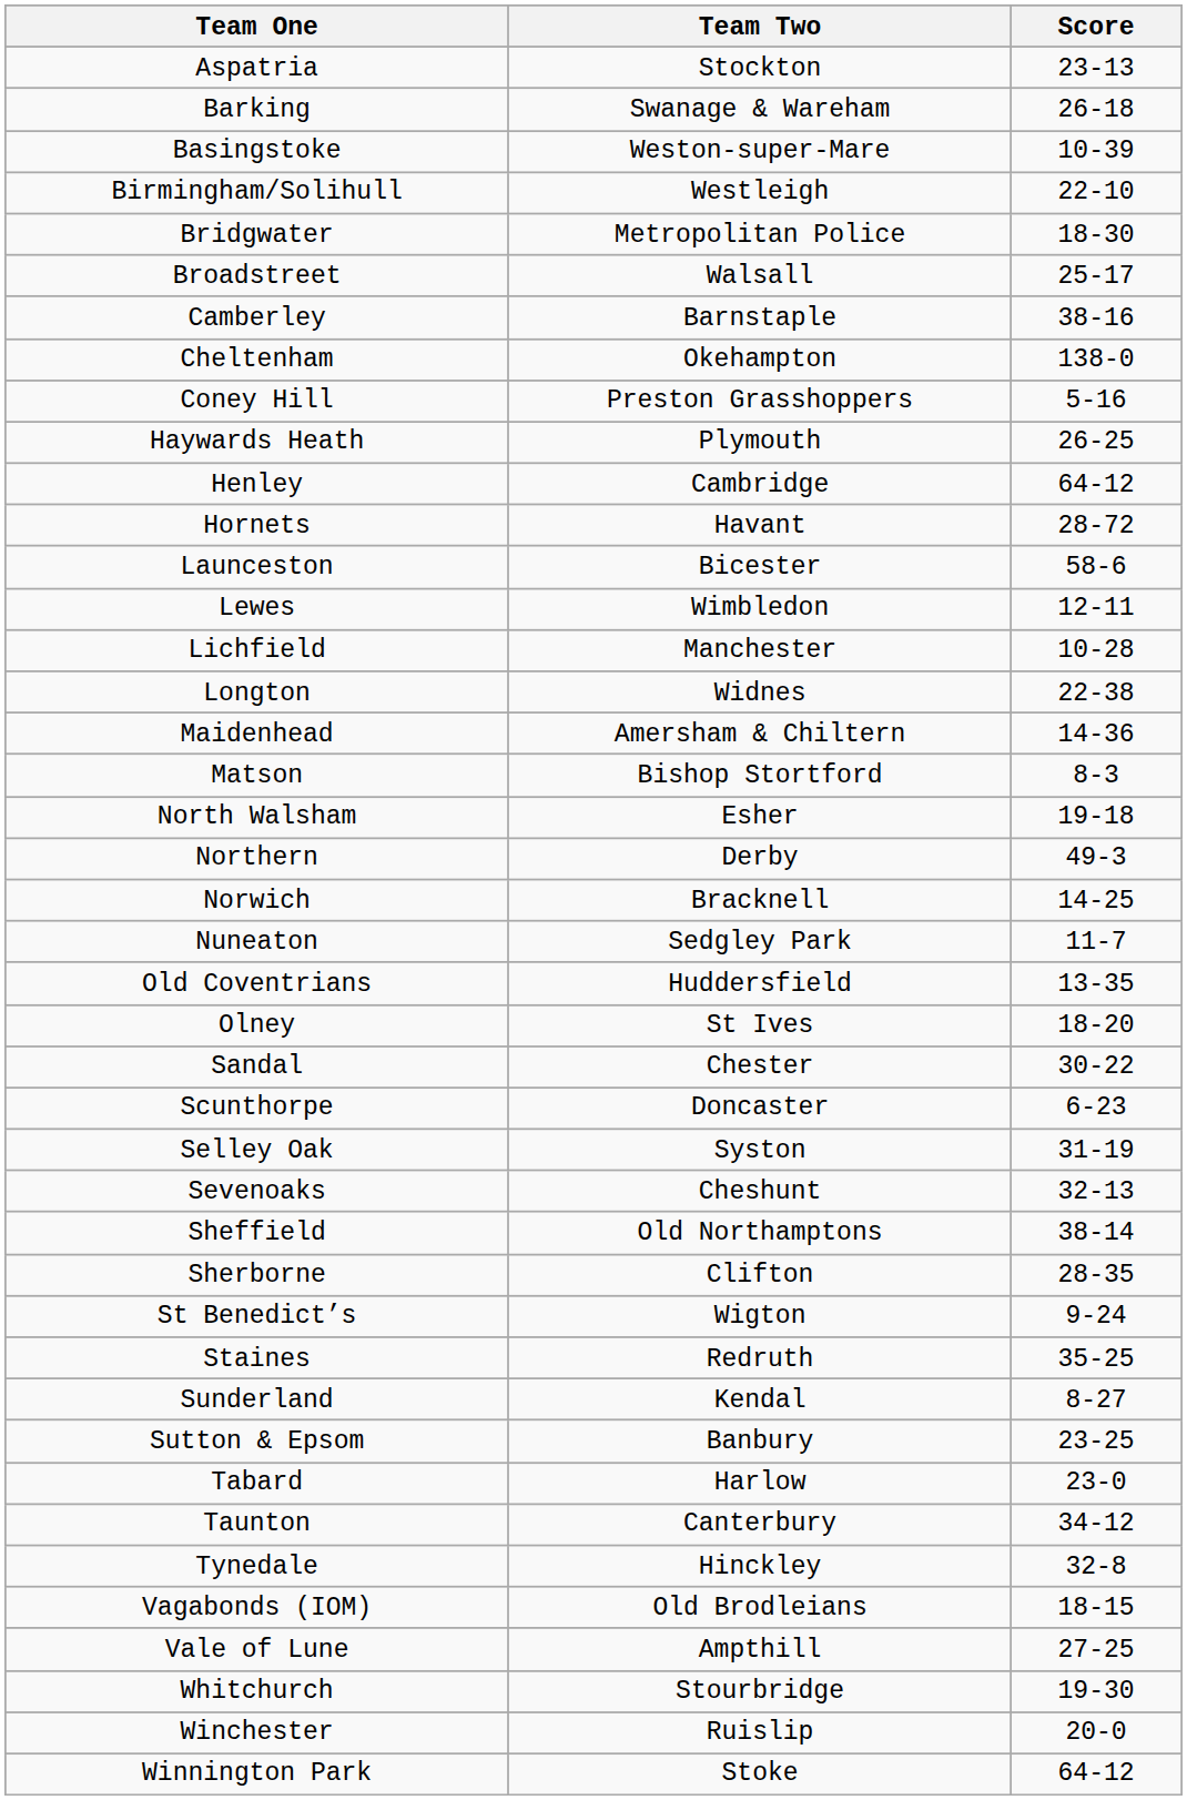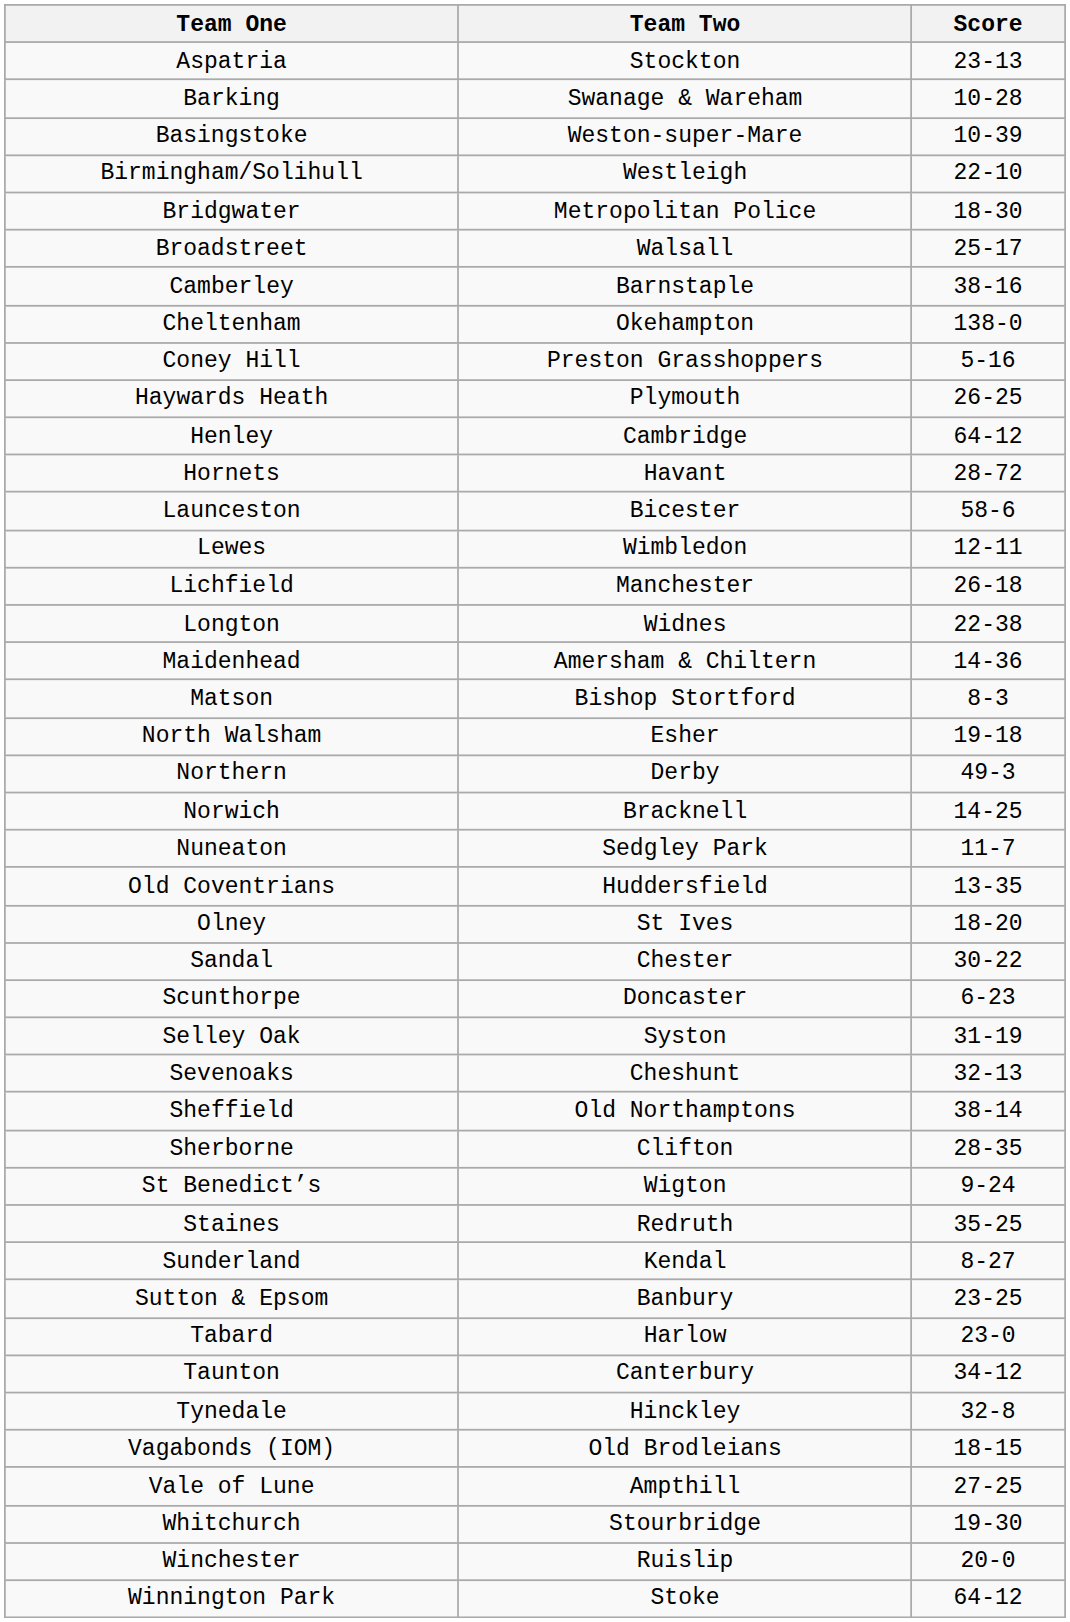 <table class="wikitable" style="text-align: center">
 <tr>
 <th width=250>Team One</th>
 <th width=250>Team Two</th>
 <th width=80>Score</th>
 </tr>
 <tr>
 <td>Aspatria</td>
 <td>Stockton</td>
 <td>23-13</td>
 </tr>
 <tr>
 <td>Barking</td>
 <td>Swanage & Wareham</td>
-<td>26-18</td>
+<td>10-28</td>
 </tr>
 <tr>
 <td>Basingstoke</td>
 <td>Weston-super-Mare</td>
 <td>10-39</td>
 </tr>
 <tr>
 <td>Birmingham/Solihull</td>
 <td>Westleigh</td>
 <td>22-10</td>
 </tr>
 <tr>
 <td>Bridgwater</td>
 <td>Metropolitan Police</td>
 <td>18-30</td>
 </tr>
 <tr>
 <td>Broadstreet</td>
 <td>Walsall</td>
 <td>25-17</td>
 </tr>
 <tr>
 <td>Camberley</td>
 <td>Barnstaple</td>
 <td>38-16</td>
 </tr>
 <tr>
 <td>Cheltenham</td>
 <td>Okehampton</td>
 <td>138-0</td>
 </tr>
 <tr>
 <td>Coney Hill</td>
 <td>Preston Grasshoppers</td>
 <td>5-16</td>
 </tr>
 <tr>
 <td>Haywards Heath</td>
 <td>Plymouth</td>
 <td>26-25</td>
 </tr>
 <tr>
 <td>Henley</td>
 <td>Cambridge</td>
 <td>64-12</td>
 </tr>
 <tr>
 <td>Hornets</td>
 <td>Havant</td>
 <td>28-72</td>
 </tr>
 <tr>
 <td>Launceston</td>
 <td>Bicester</td>
 <td>58-6</td>
 </tr>
 <tr>
 <td>Lewes</td>
 <td>Wimbledon</td>
 <td>12-11</td>
 </tr>
 <tr>
 <td>Lichfield</td>
 <td>Manchester</td>
-<td>10-28</td>
+<td>26-18</td>
 </tr>
 <tr>
 <td>Longton</td>
 <td>Widnes</td>
 <td>22-38</td>
 </tr>
 <tr>
 <td>Maidenhead</td>
 <td>Amersham & Chiltern</td>
 <td>14-36</td>
 </tr>
 <tr>
 <td>Matson</td>
 <td>Bishop Stortford</td>
 <td>8-3</td>
 </tr>
 <tr>
 <td>North Walsham</td>
 <td>Esher</td>
 <td>19-18</td>
 </tr>
 <tr>
 <td>Northern</td>
 <td>Derby</td>
 <td>49-3</td>
 </tr>
 <tr>
 <td>Norwich</td>
 <td>Bracknell</td>
 <td>14-25</td>
 </tr>
 <tr>
 <td>Nuneaton</td>
 <td>Sedgley Park</td>
 <td>11-7</td>
 </tr>
 <tr>
 <td>Old Coventrians</td>
 <td>Huddersfield</td>
 <td>13-35</td>
 </tr>
 <tr>
 <td>Olney</td>
 <td>St Ives</td>
 <td>18-20</td>
 </tr>
 <tr>
 <td>Sandal</td>
 <td>Chester</td>
 <td>30-22</td>
 </tr>
 <tr>
 <td>Scunthorpe</td>
 <td>Doncaster</td>
 <td>6-23</td>
 </tr>
 <tr>
 <td>Selley Oak</td>
 <td>Syston</td>
 <td>31-19</td>
 </tr>
 <tr>
 <td>Sevenoaks</td>
 <td>Cheshunt</td>
 <td>32-13</td>
 </tr>
 <tr>
 <td>Sheffield</td>
 <td>Old Northamptons</td>
 <td>38-14</td>
 </tr>
 <tr>
 <td>Sherborne</td>
 <td>Clifton</td>
 <td>28-35</td>
 </tr>
 <tr>
 <td>St Benedict’s</td>
 <td>Wigton</td>
 <td>9-24</td>
 </tr>
 <tr>
 <td>Staines</td>
 <td>Redruth</td>
 <td>35-25</td>
 </tr>
 <tr>
 <td>Sunderland</td>
 <td>Kendal</td>
 <td>8-27</td>
 </tr>
 <tr>
 <td>Sutton & Epsom</td>
 <td>Banbury</td>
 <td>23-25</td>
 </tr>
 <tr>
 <td>Tabard</td>
 <td>Harlow</td>
 <td>23-0</td>
 </tr>
 <tr>
 <td>Taunton</td>
 <td>Canterbury</td>
 <td>34-12</td>
 </tr>
 <tr>
 <td>Tynedale</td>
 <td>Hinckley</td>
 <td>32-8</td>
 </tr>
 <tr>
 <td>Vagabonds (IOM)</td>
 <td>Old Brodleians</td>
 <td>18-15</td>
 </tr>
 <tr>
 <td>Vale of Lune</td>
 <td>Ampthill</td>
 <td>27-25</td>
 </tr>
 <tr>
 <td>Whitchurch</td>
 <td>Stourbridge</td>
 <td>19-30</td>
 </tr>
 <tr>
 <td>Winchester</td>
 <td>Ruislip</td>
 <td>20-0</td>
 </tr>
 <tr>
 <td>Winnington Park</td>
 <td>Stoke</td>
 <td>64-12</td>
 </tr>
 </table>
